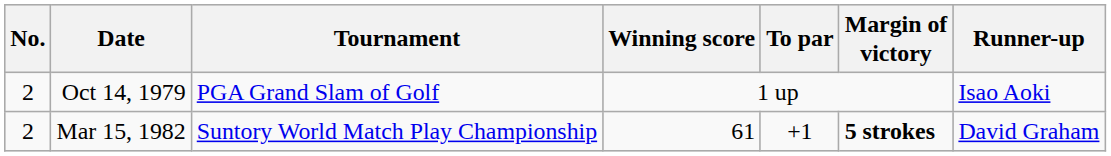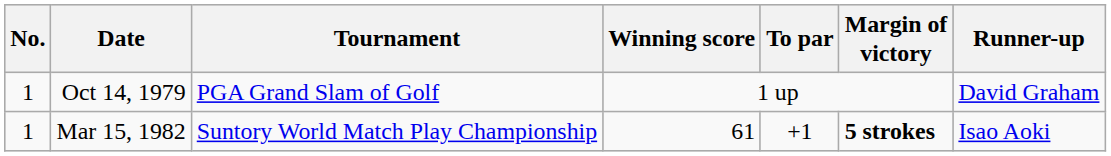 <table class="wikitable" style="font-size:95%;">
 <tr>
 <th>No.</th>
 <th>Date</th>
 <th>Tournament</th>
 <th>Winning score</th>
 <th>To par</th>
 <th>Margin of<br>victory</th>
 <th>Runner-up</th>
 </tr>
 <tr>
-<td align=center>2</td>
+<td align=center>1</td>
 <td align=right>Oct 14, 1979</td>
 <td><a href='#'>PGA Grand Slam of Golf</a></td>
 <td colspan=3 align=center>1 up</td>
-<td> <a href='#'>Isao Aoki</a></td>
+<td> <a href='#'>David Graham</a></td>
 </tr>
 <tr>
-<td align=center>2</td>
+<td align=center>1</td>
 <td align=right>Mar 15, 1982</td>
 <td><a href='#'>Suntory World Match Play Championship</a></td>
 <td align=right>61</td>
 <td align=center>+1</td>
 <td><strong>5 strokes</strong></td>
-<td> <a href='#'>David Graham</a></td>
+<td> <a href='#'>Isao Aoki</a></td>
 </tr>
 </table>
